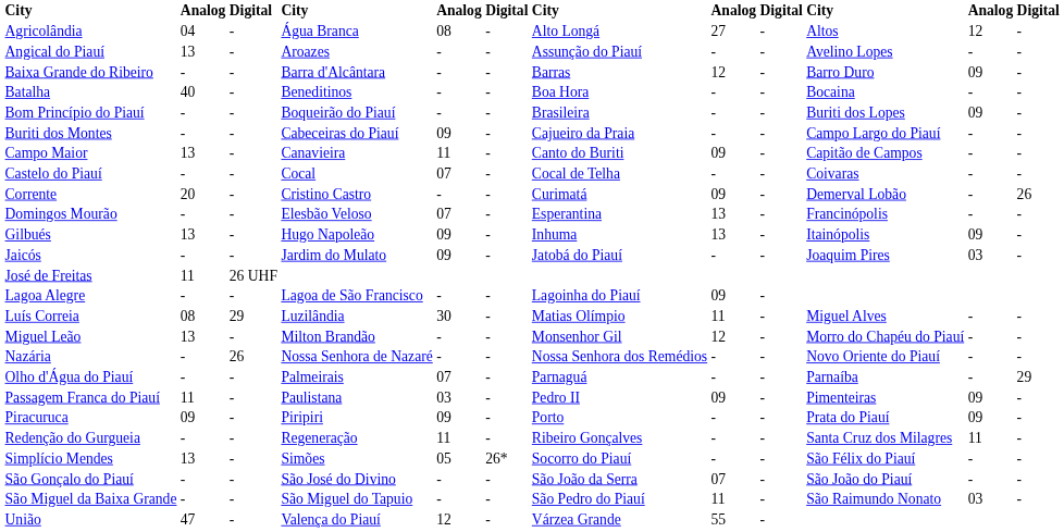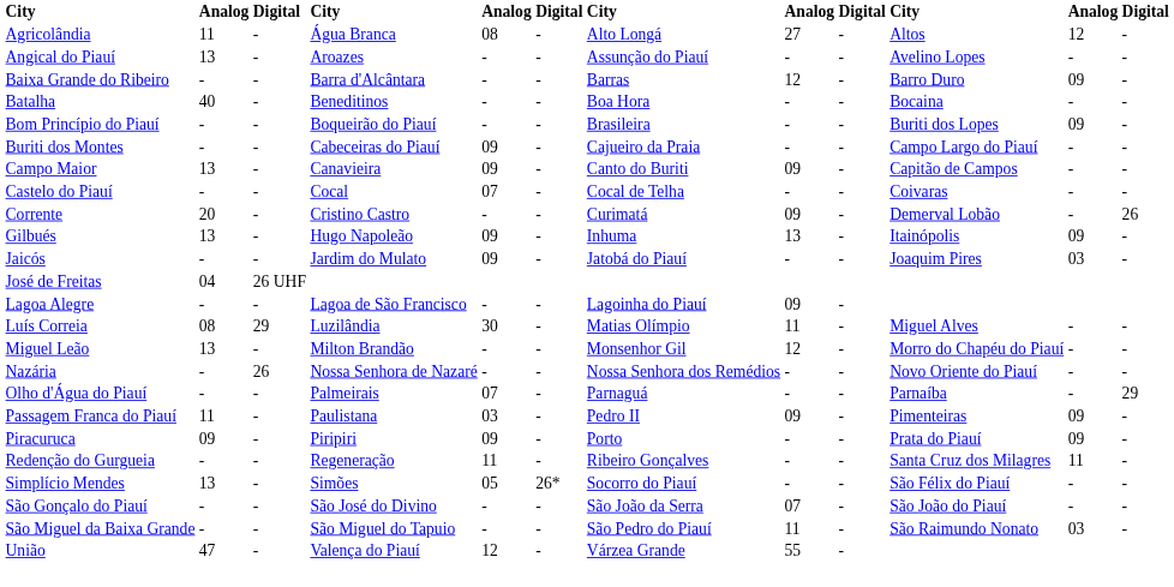 <table>
 <tr>
 <th align="left">City</th>
 <th align="left">Analog</th>
 <th align="left">Digital</th>
 <th align="left">City</th>
 <th align="left">Analog</th>
 <th align="left">Digital</th>
 <th align="left">City</th>
 <th align="left">Analog</th>
 <th align="left">Digital</th>
 <th align="left">City</th>
 <th align="left">Analog</th>
 <th align="left">Digital</th>
 </tr>
 <tr>
 <td><a href='#'>Agricolândia</a></td>
-<td>04</td>
+<td>11</td>
 <td>-</td>
 <td><a href='#'>Água Branca</a></td>
 <td>08</td>
 <td>-</td>
 <td><a href='#'>Alto Longá</a></td>
 <td>27</td>
 <td>-</td>
 <td><a href='#'>Altos</a></td>
 <td>12</td>
 <td>-</td>
 </tr>
 <tr>
 <td><a href='#'>Angical do Piauí</a></td>
 <td>13</td>
 <td>-</td>
 <td><a href='#'>Aroazes</a></td>
 <td>-</td>
 <td>-</td>
 <td><a href='#'>Assunção do Piauí</a></td>
 <td>-</td>
 <td>-</td>
 <td><a href='#'>Avelino Lopes</a></td>
 <td>-</td>
 <td>-</td>
 </tr>
 <tr>
 <td><a href='#'>Baixa Grande do Ribeiro</a></td>
 <td>-</td>
 <td>-</td>
 <td><a href='#'>Barra d'Alcântara</a></td>
 <td>-</td>
 <td>-</td>
 <td><a href='#'>Barras</a></td>
 <td>12</td>
 <td>-</td>
 <td><a href='#'>Barro Duro</a></td>
 <td>09</td>
 <td>-</td>
 </tr>
 <tr>
 <td><a href='#'>Batalha</a></td>
 <td>40</td>
 <td>-</td>
 <td><a href='#'>Beneditinos</a></td>
 <td>-</td>
 <td>-</td>
 <td><a href='#'>Boa Hora</a></td>
 <td>-</td>
 <td>-</td>
 <td><a href='#'>Bocaina</a></td>
 <td>-</td>
 <td>-</td>
 </tr>
 <tr>
 <td><a href='#'>Bom Princípio do Piauí</a></td>
 <td>-</td>
 <td>-</td>
 <td><a href='#'>Boqueirão do Piauí</a></td>
 <td>-</td>
 <td>-</td>
 <td><a href='#'>Brasileira</a></td>
 <td>-</td>
 <td>-</td>
 <td><a href='#'>Buriti dos Lopes</a></td>
 <td>09</td>
 <td>-</td>
 </tr>
 <tr>
 <td><a href='#'>Buriti dos Montes</a></td>
 <td>-</td>
 <td>-</td>
 <td><a href='#'>Cabeceiras do Piauí</a></td>
 <td>09</td>
 <td>-</td>
 <td><a href='#'>Cajueiro da Praia</a></td>
 <td>-</td>
 <td>-</td>
 <td><a href='#'>Campo Largo do Piauí</a></td>
 <td>-</td>
 <td>-</td>
 </tr>
 <tr>
 <td><a href='#'>Campo Maior</a></td>
 <td>13</td>
 <td>-</td>
 <td><a href='#'>Canavieira</a></td>
-<td>11</td>
+<td>09</td>
 <td>-</td>
 <td><a href='#'>Canto do Buriti</a></td>
 <td>09</td>
 <td>-</td>
 <td><a href='#'>Capitão de Campos</a></td>
 <td>-</td>
 <td>-</td>
 </tr>
 <tr>
 <td><a href='#'>Castelo do Piauí</a></td>
 <td>-</td>
 <td>-</td>
 <td><a href='#'>Cocal</a></td>
 <td>07</td>
 <td>-</td>
 <td><a href='#'>Cocal de Telha</a></td>
 <td>-</td>
 <td>-</td>
 <td><a href='#'>Coivaras</a></td>
 <td>-</td>
 <td>-</td>
 </tr>
 <tr>
 <td><a href='#'>Corrente</a></td>
 <td>20</td>
 <td>-</td>
 <td><a href='#'>Cristino Castro</a></td>
 <td>-</td>
 <td>-</td>
 <td><a href='#'>Curimatá</a></td>
 <td>09</td>
 <td>-</td>
 <td><a href='#'>Demerval Lobão</a></td>
 <td>-</td>
 <td>26</td>
 </tr>
 <tr>
-<td><a href='#'>Domingos Mourão</a></td>
-<td>-</td>
-<td>-</td>
-<td><a href='#'>Elesbão Veloso</a></td>
-<td>07</td>
-<td>-</td>
-<td><a href='#'>Esperantina</a></td>
-<td>13</td>
-<td>-</td>
-<td><a href='#'>Francinópolis</a></td>
-<td>-</td>
-<td>-</td>
-</tr>
-<tr>
 <td><a href='#'>Gilbués</a></td>
 <td>13</td>
 <td>-</td>
 <td><a href='#'>Hugo Napoleão</a></td>
 <td>09</td>
 <td>-</td>
 <td><a href='#'>Inhuma</a></td>
 <td>13</td>
 <td>-</td>
 <td><a href='#'>Itainópolis</a></td>
 <td>09</td>
 <td>-</td>
 </tr>
 <tr>
 <td><a href='#'>Jaicós</a></td>
 <td>-</td>
 <td>-</td>
 <td><a href='#'>Jardim do Mulato</a></td>
 <td>09</td>
 <td>-</td>
 <td><a href='#'>Jatobá do Piauí</a></td>
 <td>-</td>
 <td>-</td>
 <td><a href='#'>Joaquim Pires</a></td>
 <td>03</td>
 <td>-</td>
 </tr>
 <tr>
 <td><a href='#'>José de Freitas</a></td>
-<td>11</td>
+<td>04</td>
 <td>26 UHF</td>
 </tr>
 <tr>
 <td><a href='#'>Lagoa Alegre</a></td>
 <td>-</td>
 <td>-</td>
 <td><a href='#'>Lagoa de São Francisco</a></td>
 <td>-</td>
 <td>-</td>
 <td><a href='#'>Lagoinha do Piauí</a></td>
 <td>09</td>
 <td>-</td>
 </tr>
 <tr>
 <td><a href='#'>Luís Correia</a></td>
 <td>08</td>
 <td>29</td>
 <td><a href='#'>Luzilândia</a></td>
 <td>30</td>
 <td>-</td>
 <td><a href='#'>Matias Olímpio</a></td>
 <td>11</td>
 <td>-</td>
 <td><a href='#'>Miguel Alves</a></td>
 <td>-</td>
 <td>-</td>
 </tr>
 <tr>
 <td><a href='#'>Miguel Leão</a></td>
 <td>13</td>
 <td>-</td>
 <td><a href='#'>Milton Brandão</a></td>
 <td>-</td>
 <td>-</td>
 <td><a href='#'>Monsenhor Gil</a></td>
 <td>12</td>
 <td>-</td>
 <td><a href='#'>Morro do Chapéu do Piauí</a></td>
 <td>-</td>
 <td>-</td>
 </tr>
 <tr>
 <td><a href='#'>Nazária</a></td>
 <td>-</td>
 <td>26</td>
 <td><a href='#'>Nossa Senhora de Nazaré</a></td>
 <td>-</td>
 <td>-</td>
 <td><a href='#'>Nossa Senhora dos Remédios</a></td>
 <td>-</td>
 <td>-</td>
 <td><a href='#'>Novo Oriente do Piauí</a></td>
 <td>-</td>
 <td>-</td>
 </tr>
 <tr>
 <td><a href='#'>Olho d'Água do Piauí</a></td>
 <td>-</td>
 <td>-</td>
 <td><a href='#'>Palmeirais</a></td>
 <td>07</td>
 <td>-</td>
 <td><a href='#'>Parnaguá</a></td>
 <td>-</td>
 <td>-</td>
 <td><a href='#'>Parnaíba</a></td>
 <td>-</td>
 <td>29</td>
 </tr>
 <tr>
 <td><a href='#'>Passagem Franca do Piauí</a></td>
 <td>11</td>
 <td>-</td>
 <td><a href='#'>Paulistana</a></td>
 <td>03</td>
 <td>-</td>
 <td><a href='#'>Pedro II</a></td>
 <td>09</td>
 <td>-</td>
 <td><a href='#'>Pimenteiras</a></td>
 <td>09</td>
 <td>-</td>
 </tr>
 <tr>
 <td><a href='#'>Piracuruca</a></td>
 <td>09</td>
 <td>-</td>
 <td><a href='#'>Piripiri</a></td>
 <td>09</td>
 <td>-</td>
 <td><a href='#'>Porto</a></td>
 <td>-</td>
 <td>-</td>
 <td><a href='#'>Prata do Piauí</a></td>
 <td>09</td>
 <td>-</td>
 </tr>
 <tr>
 <td><a href='#'>Redenção do Gurgueia</a></td>
 <td>-</td>
 <td>-</td>
 <td><a href='#'>Regeneração</a></td>
 <td>11</td>
 <td>-</td>
 <td><a href='#'>Ribeiro Gonçalves</a></td>
 <td>-</td>
 <td>-</td>
 <td><a href='#'>Santa Cruz dos Milagres</a></td>
 <td>11</td>
 <td>-</td>
 </tr>
 <tr>
 <td><a href='#'>Simplício Mendes</a></td>
 <td>13</td>
 <td>-</td>
 <td><a href='#'>Simões</a></td>
 <td>05</td>
 <td>26*</td>
 <td><a href='#'>Socorro do Piauí</a></td>
 <td>-</td>
 <td>-</td>
 <td><a href='#'>São Félix do Piauí</a></td>
 <td>-</td>
 <td>-</td>
 </tr>
 <tr>
 <td><a href='#'>São Gonçalo do Piauí</a></td>
 <td>-</td>
 <td>-</td>
 <td><a href='#'>São José do Divino</a></td>
 <td>-</td>
 <td>-</td>
 <td><a href='#'>São João da Serra</a></td>
 <td>07</td>
 <td>-</td>
 <td><a href='#'>São João do Piauí</a></td>
 <td>-</td>
 <td>-</td>
 </tr>
 <tr>
 <td><a href='#'>São Miguel da Baixa Grande</a></td>
 <td>-</td>
 <td>-</td>
 <td><a href='#'>São Miguel do Tapuio</a></td>
 <td>-</td>
 <td>-</td>
 <td><a href='#'>São Pedro do Piauí</a></td>
 <td>11</td>
 <td>-</td>
 <td><a href='#'>São Raimundo Nonato</a></td>
 <td>03</td>
 <td>-</td>
 </tr>
 <tr>
 <td><a href='#'>União</a></td>
 <td>47</td>
 <td>-</td>
 <td><a href='#'>Valença do Piauí</a></td>
 <td>12</td>
 <td>-</td>
 <td><a href='#'>Várzea Grande</a></td>
 <td>55</td>
 <td>-</td>
 </tr>
 </table>
